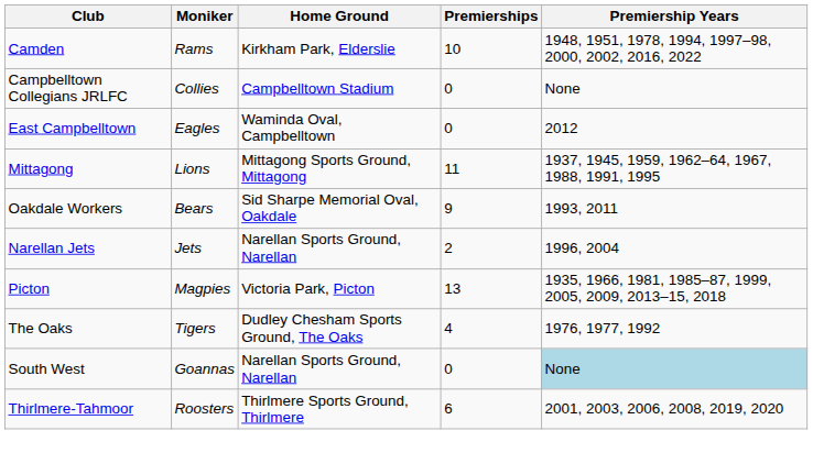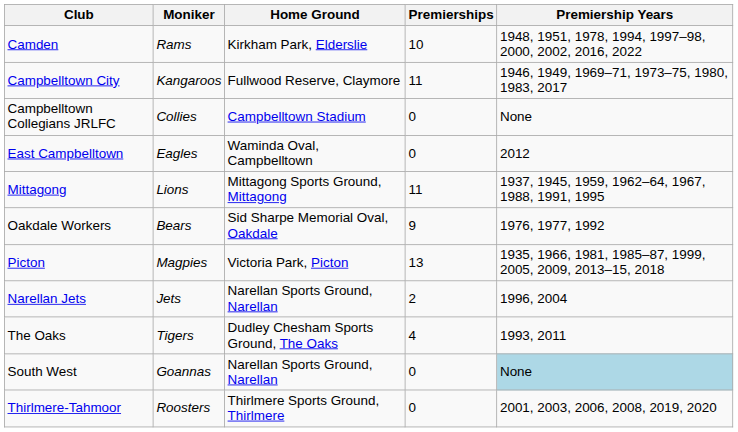 <table class="wikitable">
 <tr>
 <th>Club</th>
 <th>Moniker</th>
 <th>Home Ground</th>
 <th>Premierships</th>
 <th>Premiership Years</th>
 </tr>
 <tr>
 <td> <a href='#'>Camden</a></td>
 <td><em>Rams</em></td>
 <td>Kirkham Park, <a href='#'>Elderslie</a></td>
 <td>10</td>
 <td>1948, 1951, 1978, 1994, 1997–98, 2000, 2002, 2016, 2022</td>
+</tr>
+<tr>
+<td> <a href='#'>Campbelltown City</a></td>
+<td><em>Kangaroos</em></td>
+<td>Fullwood Reserve, Claymore</td>
+<td>11</td>
+<td>1946, 1949, 1969–71, 1973–75, 1980, 1983, 2017</td>
 </tr>
 <tr>
 <td> Campbelltown Collegians JRLFC</td>
 <td><em>Collies</em></td>
 <td><a href='#'>Campbelltown Stadium</a></td>
 <td>0</td>
 <td>None</td>
 </tr>
 <tr>
 <td> <a href='#'>East Campbelltown</a></td>
 <td><em>Eagles</em></td>
 <td>Waminda Oval, Campbelltown</td>
 <td>0</td>
 <td>2012</td>
 </tr>
 <tr>
 <td> <a href='#'>Mittagong</a></td>
 <td><em>Lions</em></td>
 <td>Mittagong Sports Ground, <a href='#'>Mittagong</a></td>
 <td>11</td>
 <td>1937, 1945, 1959, 1962–64, 1967, 1988, 1991, 1995</td>
 </tr>
 <tr>
 <td> Oakdale Workers</td>
 <td><em>Bears</em></td>
 <td>Sid Sharpe Memorial Oval, <a href='#'>Oakdale</a></td>
 <td>9</td>
-<td>1993, 2011</td>
+<td>1976, 1977, 1992</td>
+</tr>
+<tr>
+<td> <a href='#'>Picton</a></td>
+<td><em>Magpies</em></td>
+<td>Victoria Park, <a href='#'>Picton</a></td>
+<td>13</td>
+<td>1935, 1966, 1981, 1985–87, 1999, 2005, 2009, 2013–15, 2018</td>
 </tr>
 <tr>
 <td> <a href='#'>Narellan Jets</a></td>
 <td><em>Jets</em></td>
 <td>Narellan Sports Ground, <a href='#'>Narellan</a></td>
 <td>2</td>
 <td>1996, 2004</td>
 </tr>
 <tr>
-<td> <a href='#'>Picton</a></td>
-<td><em>Magpies</em></td>
-<td>Victoria Park, <a href='#'>Picton</a></td>
-<td>13</td>
-<td>1935, 1966, 1981, 1985–87, 1999, 2005, 2009, 2013–15, 2018</td>
-</tr>
-<tr>
 <td> The Oaks</td>
 <td><em>Tigers</em></td>
 <td>Dudley Chesham Sports Ground, <a href='#'>The Oaks</a></td>
 <td>4</td>
-<td>1976, 1977, 1992</td>
+<td>1993, 2011</td>
 </tr>
 <tr>
 <td> South West</td>
 <td><em>Goannas</em></td>
 <td>Narellan Sports Ground, <a href='#'>Narellan</a></td>
 <td>0</td>
 <td style="background: lightblue;">None</td>
 </tr>
 <tr>
 <td> <a href='#'>Thirlmere-Tahmoor</a></td>
 <td><em>Roosters</em></td>
 <td>Thirlmere Sports Ground, <a href='#'>Thirlmere</a></td>
-<td>6</td>
+<td>0</td>
 <td>2001, 2003, 2006, 2008, 2019, 2020</td>
 </tr>
 </table>
